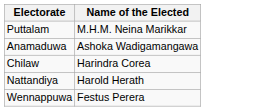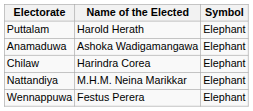 <table class="wikitable" border="1">
 <tr>
 <th>Electorate</th>
 <th>Name of the Elected</th>
+<th>Symbol</th>
 </tr>
 <tr>
 <td>Puttalam</td>
-<td>M.H.M. Neina Marikkar</td>
+<td>Harold Herath</td>
+<td>Elephant</td>
 </tr>
 <tr>
 <td>Anamaduwa</td>
 <td>Ashoka Wadigamangawa</td>
+<td>Elephant</td>
 </tr>
 <tr>
 <td>Chilaw</td>
 <td>Harindra Corea</td>
+<td>Elephant</td>
 </tr>
 <tr>
 <td>Nattandiya</td>
-<td>Harold Herath</td>
+<td>M.H.M. Neina Marikkar</td>
+<td>Elephant</td>
 </tr>
 <tr>
 <td>Wennappuwa</td>
 <td>Festus Perera</td>
+<td>Elephant</td>
 </tr>
 </table>
